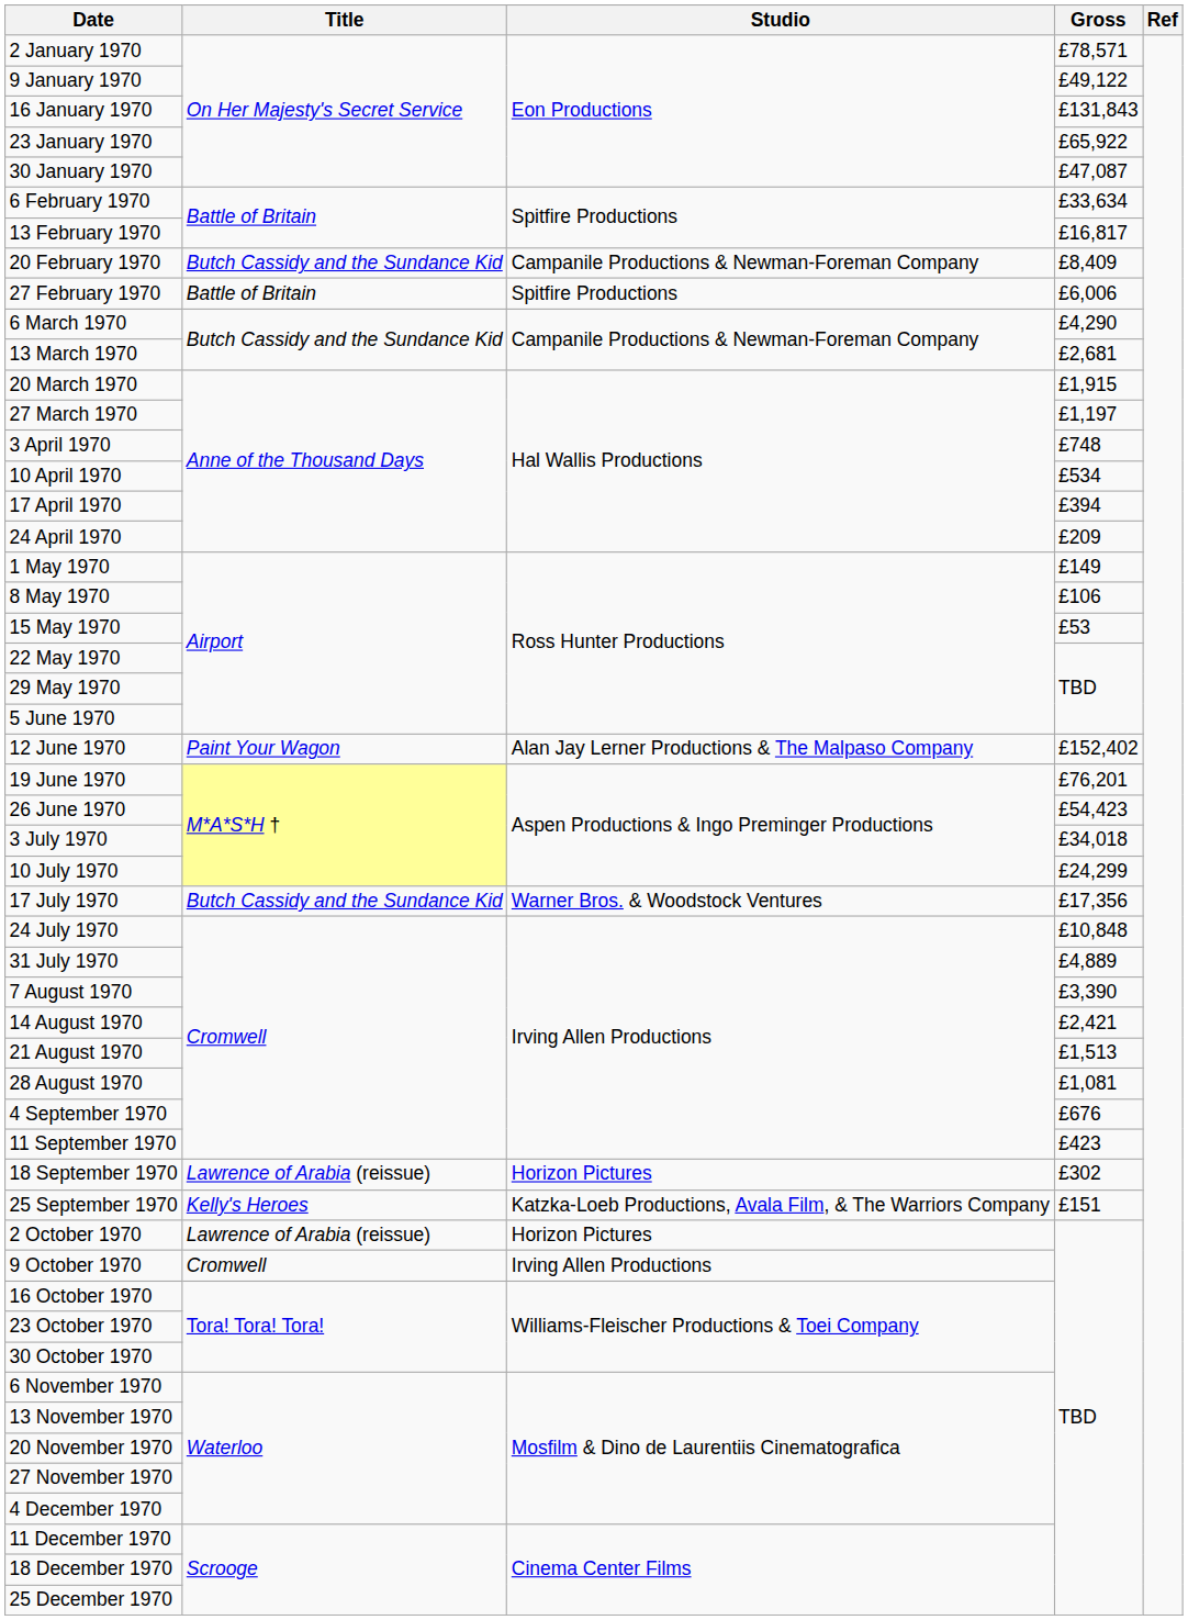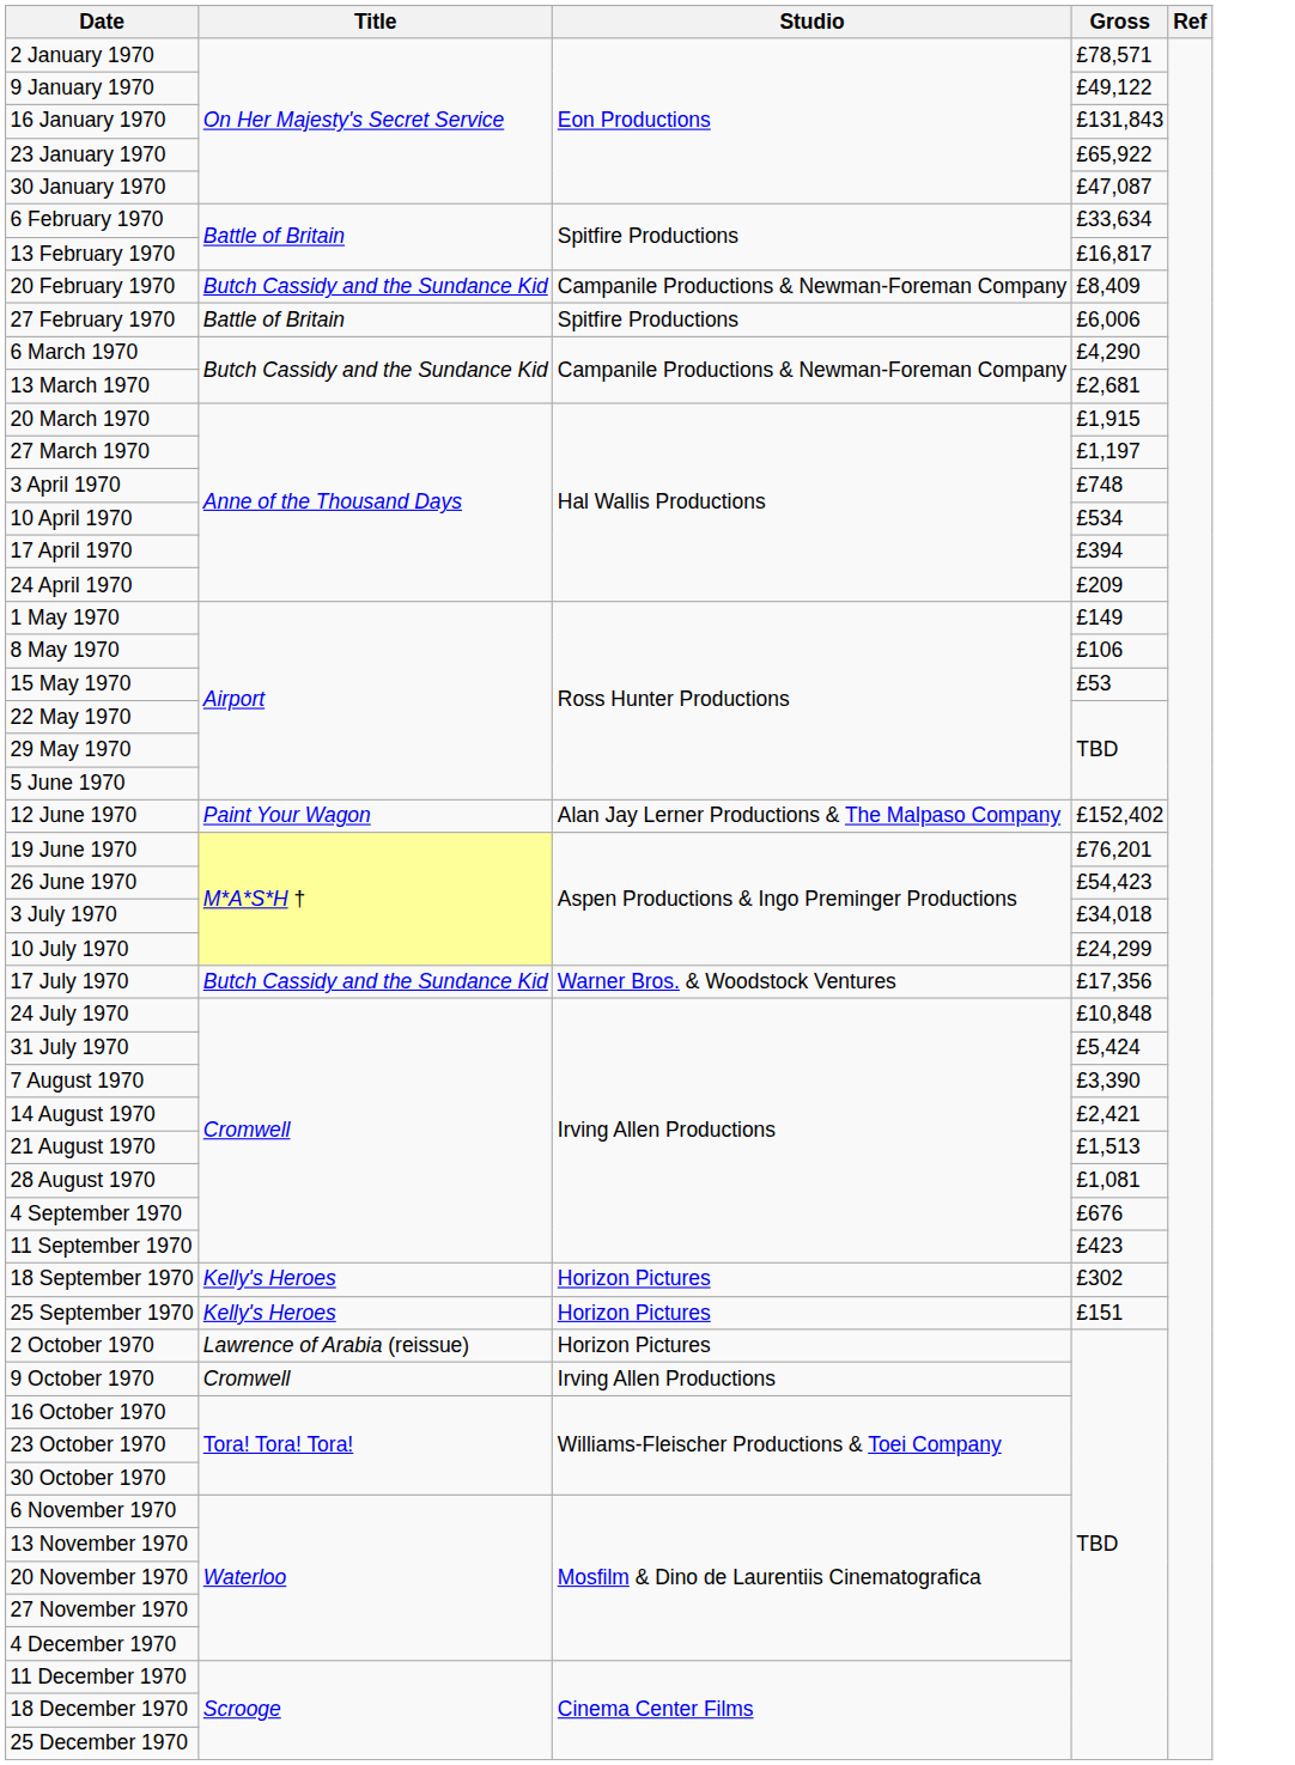 <table class="wikitable sortable">
 <tr>
 <th scope="col">Date</th>
 <th scope="col">Title</th>
 <th scope="col">Studio</th>
 <th scope="col">Gross</th>
 <th scope="col">Ref</th>
 </tr>
 <tr>
 <td>2 January 1970</td>
 <td rowspan="5"><em><a href='#'>On Her Majesty's Secret Service</a></em></td>
 <td rowspan="5"><a href='#'>Eon Productions</a></td>
 <td>£78,571</td>
 <td rowspan="52"></td>
 </tr>
 <tr>
 <td>9 January 1970</td>
 <td>£49,122</td>
 </tr>
 <tr>
 <td>16 January 1970</td>
 <td>£131,843</td>
 </tr>
 <tr>
 <td>23 January 1970</td>
 <td>£65,922</td>
 </tr>
 <tr>
 <td>30 January 1970</td>
 <td>£47,087</td>
 </tr>
 <tr>
 <td>6 February 1970</td>
 <td rowspan="2"><em><a href='#'>Battle of Britain</a></em></td>
 <td rowspan="2">Spitfire Productions</td>
 <td>£33,634</td>
 </tr>
 <tr>
 <td>13 February 1970</td>
 <td>£16,817</td>
 </tr>
 <tr>
 <td>20 February 1970</td>
 <td><em><a href='#'>Butch Cassidy and the Sundance Kid</a></em></td>
 <td>Campanile Productions & Newman-Foreman Company</td>
 <td>£8,409</td>
 </tr>
 <tr>
 <td>27 February 1970</td>
 <td><em>Battle of Britain</em></td>
 <td>Spitfire Productions</td>
 <td>£6,006</td>
 </tr>
 <tr>
 <td>6 March 1970</td>
 <td rowspan="2"><em>Butch Cassidy and the Sundance Kid</em></td>
 <td rowspan="2">Campanile Productions & Newman-Foreman Company</td>
 <td>£4,290</td>
 </tr>
 <tr>
 <td>13 March 1970</td>
 <td>£2,681</td>
 </tr>
 <tr>
 <td>20 March 1970</td>
 <td rowspan="6"><em><a href='#'>Anne of the Thousand Days</a></em></td>
 <td rowspan="6">Hal Wallis Productions</td>
 <td>£1,915</td>
 </tr>
 <tr>
 <td>27 March 1970</td>
 <td>£1,197</td>
 </tr>
 <tr>
 <td>3 April 1970</td>
 <td>£748</td>
 </tr>
 <tr>
 <td>10 April 1970</td>
 <td>£534</td>
 </tr>
 <tr>
 <td>17 April 1970</td>
 <td>£394</td>
 </tr>
 <tr>
 <td>24 April 1970</td>
 <td>£209</td>
 </tr>
 <tr>
 <td>1 May 1970</td>
 <td rowspan="6"><em><a href='#'>Airport</a></em></td>
 <td rowspan="6">Ross Hunter Productions</td>
 <td>£149</td>
 </tr>
 <tr>
 <td>8 May 1970</td>
 <td>£106</td>
 </tr>
 <tr>
 <td>15 May 1970</td>
 <td>£53</td>
 </tr>
 <tr>
 <td>22 May 1970</td>
 <td rowspan="3">TBD</td>
 </tr>
 <tr>
 <td>29 May 1970</td>
 </tr>
 <tr>
 <td>5 June 1970</td>
 </tr>
 <tr>
 <td>12 June 1970</td>
 <td><em><a href='#'>Paint Your Wagon</a></em></td>
 <td>Alan Jay Lerner Productions & <a href='#'>The Malpaso Company</a></td>
 <td>£152,402</td>
 </tr>
 <tr>
 <td>19 June 1970</td>
 <td rowspan="4" style="background-color:#FFFF99"><em><a href='#'>M*A*S*H</a></em> †</td>
 <td rowspan="4">Aspen Productions & Ingo Preminger Productions</td>
 <td>£76,201</td>
 </tr>
 <tr>
 <td>26 June 1970</td>
 <td>£54,423</td>
 </tr>
 <tr>
 <td>3 July 1970</td>
 <td>£34,018</td>
 </tr>
 <tr>
 <td>10 July 1970</td>
 <td>£24,299</td>
 </tr>
 <tr>
 <td>17 July 1970</td>
 <td><em><a href='#'>Butch Cassidy and the Sundance Kid</a></em></td>
 <td><a href='#'>Warner Bros.</a> & Woodstock Ventures</td>
 <td>£17,356</td>
 </tr>
 <tr>
 <td>24 July 1970</td>
 <td rowspan="8"><a href='#'><em>Cromwell</em></a></td>
 <td rowspan="8">Irving Allen Productions</td>
 <td>£10,848</td>
 </tr>
 <tr>
 <td>31 July 1970</td>
-<td>£4,889</td>
+<td>£5,424</td>
 </tr>
 <tr>
 <td>7 August 1970</td>
 <td>£3,390</td>
 </tr>
 <tr>
 <td>14 August 1970</td>
 <td>£2,421</td>
 </tr>
 <tr>
 <td>21 August 1970</td>
 <td>£1,513</td>
 </tr>
 <tr>
 <td>28 August 1970</td>
 <td>£1,081</td>
 </tr>
 <tr>
 <td>4 September 1970</td>
 <td>£676</td>
 </tr>
 <tr>
 <td>11 September 1970</td>
 <td>£423</td>
 </tr>
 <tr>
 <td>18 September 1970</td>
-<td><em><a href='#'>Lawrence of Arabia</a></em> (reissue)</td>
+<td><a href='#'><em>Kelly's Heroes</em></a></td>
 <td><a href='#'>Horizon Pictures</a></td>
 <td>£302</td>
 </tr>
 <tr>
 <td>25 September 1970</td>
 <td><a href='#'><em>Kelly's Heroes</em></a></td>
-<td>Katzka-Loeb Productions, <a href='#'>Avala Film</a>, & The Warriors Company</td>
+<td><a href='#'>Horizon Pictures</a></td>
 <td>£151</td>
 </tr>
 <tr>
 <td>2 October 1970</td>
 <td><em>Lawrence of Arabia</em> (reissue)</td>
 <td>Horizon Pictures</td>
 <td rowspan="13">TBD</td>
 </tr>
 <tr>
 <td>9 October 1970</td>
 <td><em>Cromwell</em></td>
 <td>Irving Allen Productions</td>
 </tr>
 <tr>
 <td>16 October 1970</td>
 <td rowspan="3"><a href='#'>Tora! Tora! Tora!</a></td>
 <td rowspan="3">Williams-Fleischer Productions & <a href='#'>Toei Company</a></td>
 </tr>
 <tr>
 <td>23 October 1970</td>
 </tr>
 <tr>
 <td>30 October 1970</td>
 </tr>
 <tr>
 <td>6 November 1970</td>
 <td rowspan="5"><a href='#'><em>Waterloo</em></a></td>
 <td rowspan="5"><a href='#'>Mosfilm</a> & Dino de Laurentiis Cinematografica</td>
 </tr>
 <tr>
 <td>13 November 1970</td>
 </tr>
 <tr>
 <td>20 November 1970</td>
 </tr>
 <tr>
 <td>27 November 1970</td>
 </tr>
 <tr>
 <td>4 December 1970</td>
 </tr>
 <tr>
 <td>11 December 1970</td>
 <td rowspan="3"><em><a href='#'>Scrooge</a></em></td>
 <td rowspan="3"><a href='#'>Cinema Center Films</a></td>
 </tr>
 <tr>
 <td>18 December 1970</td>
 </tr>
 <tr>
 <td>25 December 1970</td>
 </tr>
 </table>
